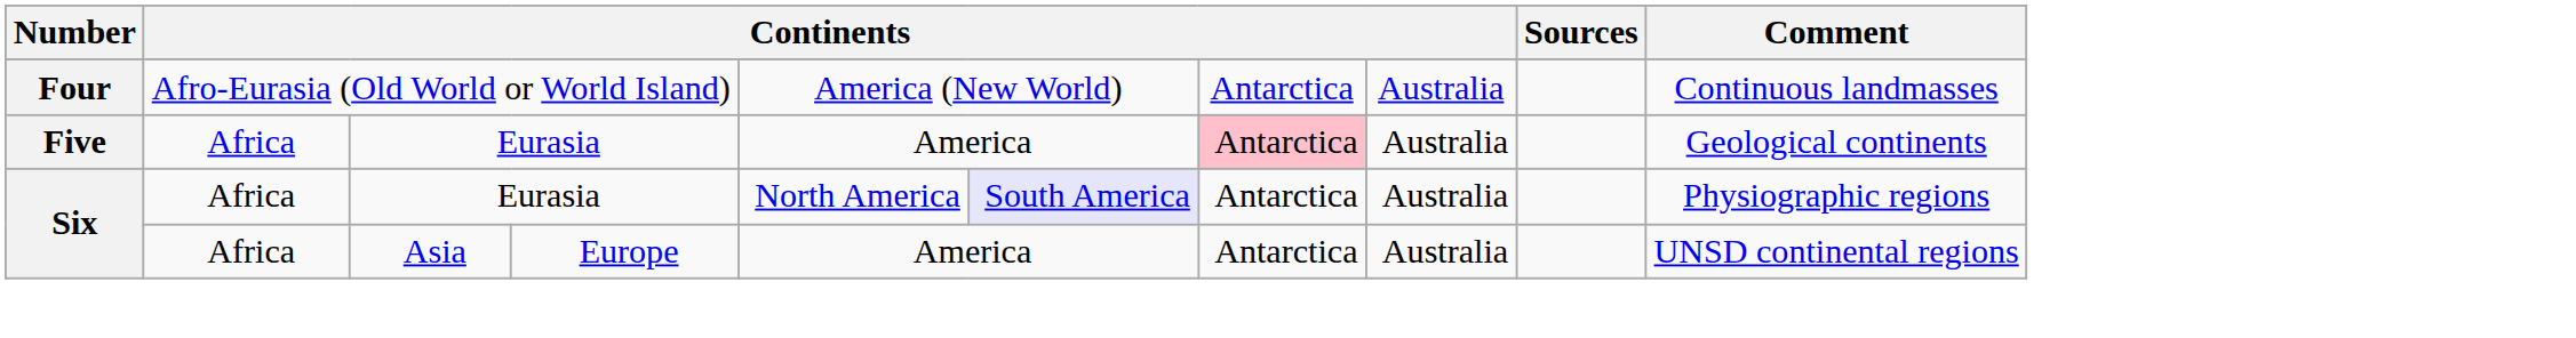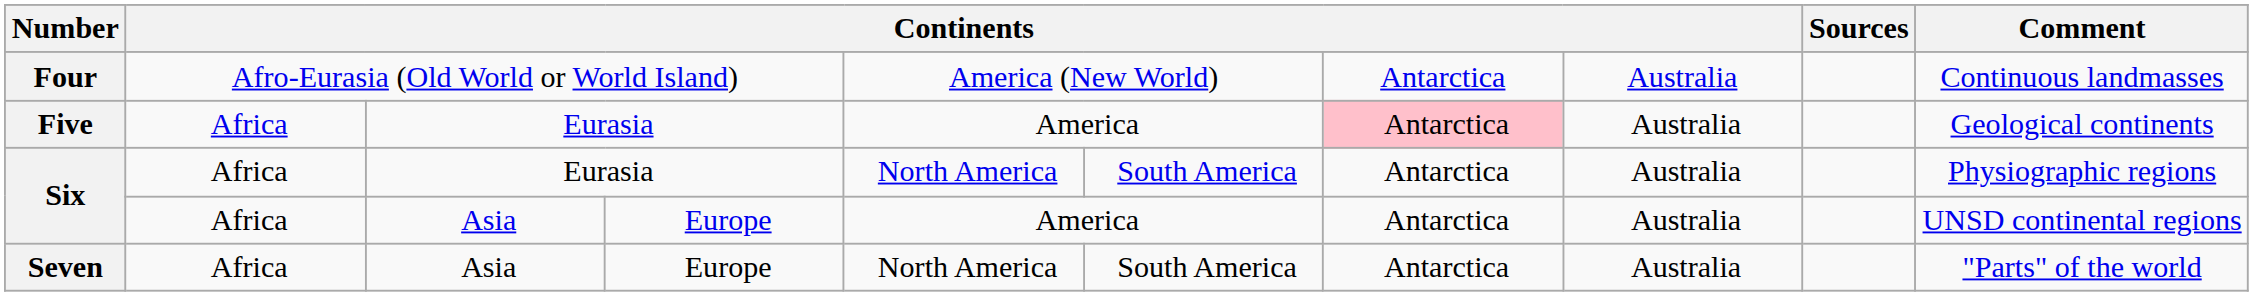 <table class="wikitable sortable" style="text-align:center;">
 <tr>
 <th style="text-align:center;">Number</th>
 <th style="text-align:center;" colspan="7" class="unsortable">Continents</th>
 <th style="text-align:center;" class="unsortable">Sources</th>
 <th style="text-align:center;" class="unsortable">Comment</th>
 </tr>
 <tr>
 <th> Four</th>
 <td colspan="3"> <a href='#'>Afro-Eurasia</a> (<a href='#'>Old World</a> or <a href='#'>World Island</a>)</td>
 <td colspan="2"> <a href='#'>America</a> (<a href='#'>New World</a>)</td>
 <td> <a href='#'>Antarctica</a></td>
 <td> <a href='#'>Australia</a></td>
 <td></td>
 <td><a href='#'>Continuous landmasses</a></td>
 </tr>
 <tr>
 <th> Five</th>
 <td> <a href='#'>Africa</a></td>
 <td colspan="2"> <a href='#'>Eurasia</a></td>
 <td colspan="2"> America</td>
 <td style="background: pink;"> Antarctica</td>
 <td> Australia</td>
 <td></td>
 <td><a href='#'>Geological continents</a></td>
 </tr>
 <tr>
 <th rowspan="2"> Six</th>
 <td> Africa</td>
 <td colspan="2"> Eurasia</td>
 <td> <a href='#'>North America</a></td>
-<td style="background: lavender;"> <a href='#'>South America</a></td>
+<td> <a href='#'>South America</a></td>
 <td> Antarctica</td>
 <td> Australia</td>
 <td></td>
 <td><a href='#'>Physiographic regions</a></td>
 </tr>
 <tr>
 <td> Africa</td>
 <td> <a href='#'>Asia</a></td>
 <td> <a href='#'>Europe</a></td>
 <td colspan="2"> America</td>
 <td> Antarctica</td>
 <td> Australia</td>
 <td></td>
 <td><a href='#'>UNSD continental regions</a></td>
 </tr>
+<tr>
+<th> Seven</th>
+<td width=120px> Africa</td>
+<td width=120px> Asia</td>
+<td width=120px> Europe</td>
+<td width=120px> North America</td>
+<td width=120px> South America</td>
+<td width=120px> Antarctica</td>
+<td width=120px> Australia</td>
+<td></td>
+<td><a href='#'>"Parts" of the world</a></td>
+</tr>
 </table>
